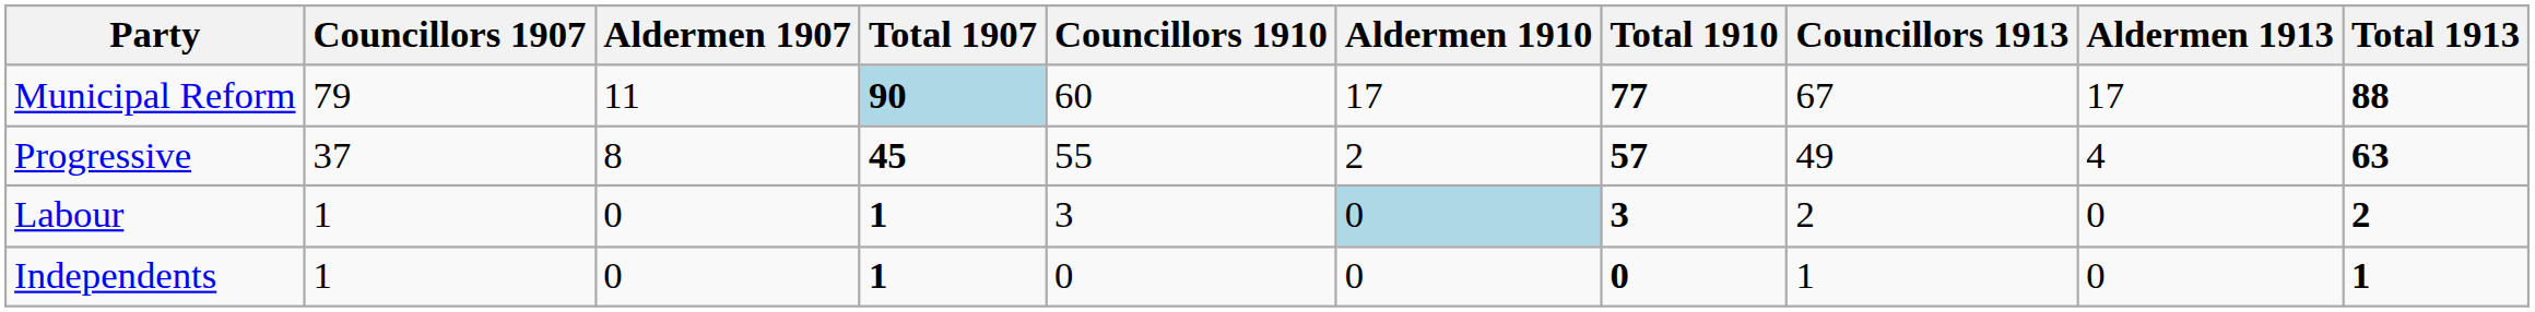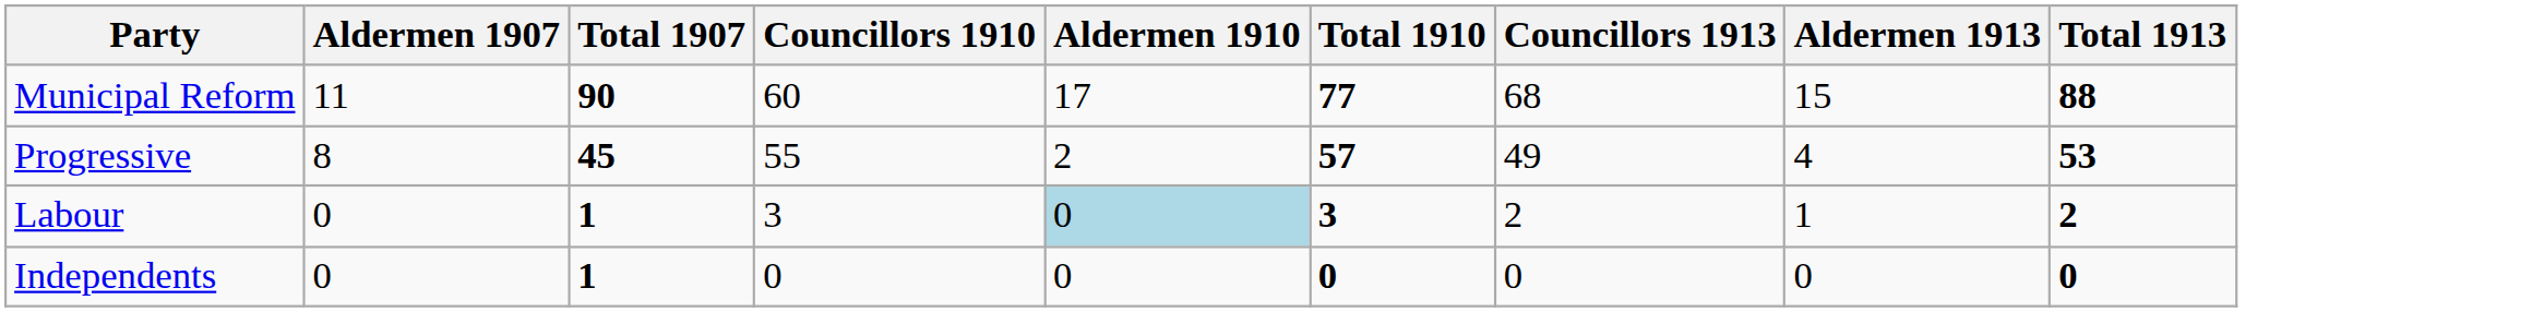 <table class="wikitable">
 <tr>
 <th>Party</th>
-<th>Councillors 1907</th>
 <th>Aldermen 1907</th>
 <th>Total 1907</th>
 <th>Councillors 1910</th>
 <th>Aldermen 1910</th>
 <th>Total 1910</th>
 <th>Councillors 1913</th>
 <th>Aldermen 1913</th>
 <th>Total 1913</th>
 </tr>
 <tr>
 <td><a href='#'>Municipal Reform</a></td>
-<td>79</td>
 <td>11</td>
-<td style="background: lightblue;"><strong>90</strong></td>
+<td><strong>90</strong></td>
 <td>60</td>
 <td>17</td>
 <td><strong>77</strong></td>
-<td>67</td>
-<td>17</td>
+<td>68</td>
+<td>15</td>
 <td><strong>88</strong></td>
 </tr>
 <tr>
 <td><a href='#'>Progressive</a></td>
-<td>37</td>
 <td>8</td>
 <td><strong>45</strong></td>
 <td>55</td>
 <td>2</td>
 <td><strong>57</strong></td>
 <td>49</td>
 <td>4</td>
-<td><strong>63</strong></td>
+<td><strong>53</strong></td>
 </tr>
 <tr>
 <td><a href='#'>Labour</a></td>
-<td>1</td>
 <td>0</td>
 <td><strong>1</strong></td>
 <td>3</td>
 <td style="background: lightblue;">0</td>
 <td><strong>3</strong></td>
 <td>2</td>
-<td>0</td>
+<td>1</td>
 <td><strong>2</strong></td>
 </tr>
 <tr>
 <td><a href='#'>Independents</a></td>
-<td>1</td>
 <td>0</td>
 <td><strong>1</strong></td>
 <td>0</td>
 <td>0</td>
 <td><strong>0</strong></td>
-<td>1</td>
 <td>0</td>
-<td><strong>1</strong></td>
+<td>0</td>
+<td><strong>0</strong></td>
 </tr>
 </table>
